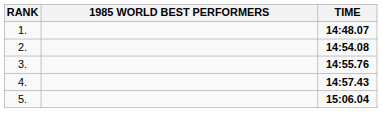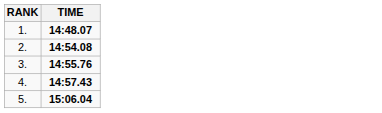 <table class="wikitable sortable">
 <tr>
 <th>RANK</th>
-<th align="center" style="width: 25em">1985 WORLD BEST PERFORMERS</th>
 <th align="center" style="width: 5em">TIME</th>
 </tr>
 <tr>
 <td align="center">1.</td>
-<td></td>
 <td align="center"><strong>14:48.07</strong></td>
 </tr>
 <tr>
 <td align="center">2.</td>
-<td></td>
 <td align="center"><strong>14:54.08</strong></td>
 </tr>
 <tr>
 <td align="center">3.</td>
-<td></td>
 <td align="center"><strong>14:55.76</strong></td>
 </tr>
 <tr>
 <td align="center">4.</td>
-<td></td>
 <td align="center"><strong>14:57.43</strong></td>
 </tr>
 <tr>
 <td align="center">5.</td>
-<td></td>
 <td align="center"><strong>15:06.04</strong></td>
 </tr>
 </table>
